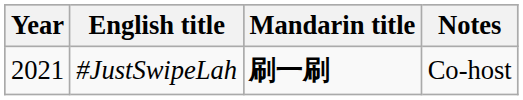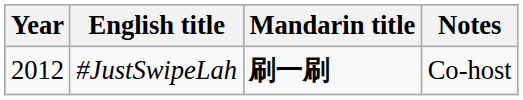 <table class="wikitable sortable">
 <tr>
 <th>Year</th>
 <th>English title</th>
 <th>Mandarin title</th>
 <th class="unsortable">Notes</th>
 </tr>
 <tr>
-<td>2021</td>
+<td>2012</td>
 <td><em>#JustSwipeLah</em></td>
 <td><strong>刷一刷</strong></td>
 <td>Co-host</td>
 </tr>
 </table>
